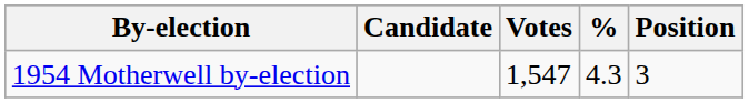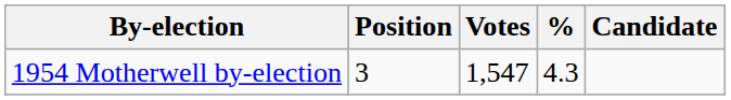 <table class="wikitable">
 <tr>
 <th>By-election</th>
-<th>Candidate</th>
+<th>Position</th>
 <th>Votes</th>
 <th>%</th>
-<th>Position</th>
+<th>Candidate</th>
 </tr>
 <tr>
 <td><a href='#'>1954 Motherwell by-election</a></td>
-<td></td>
+<td>3</td>
 <td>1,547</td>
 <td>4.3</td>
-<td>3</td>
+<td></td>
 </tr>
 </table>
